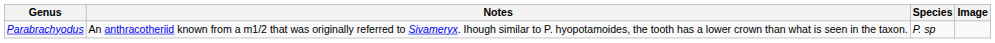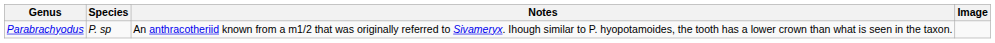 <table class="wikitable">
 <tr>
 <th>Genus</th>
+<th>Species</th>
 <th>Notes</th>
-<th>Species</th>
 <th>Image</th>
 </tr>
 <tr>
 <td><em><a href='#'>Parabrachyodus</a></em></td>
+<td><em>P. sp</em></td>
 <td>An <a href='#'>anthracotheriid</a> known from a m1/2 that was originally referred to <em><a href='#'>Sivameryx</a></em>. Ihough similar to P. hyopotamoides, the tooth has a lower crown than what is seen in the taxon.</td>
-<td><em>P. sp</em></td>
 <td></td>
 </tr>
 </table>
